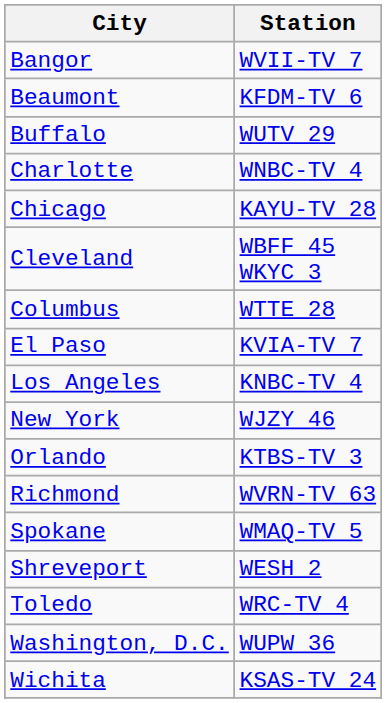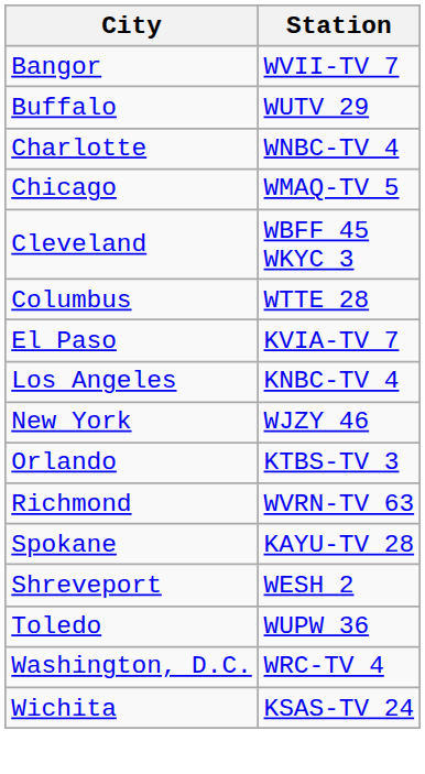 <table class="wikitable">
 <tr>
 <th>City</th>
 <th>Station</th>
 </tr>
 <tr>
 <td><a href='#'>Bangor</a></td>
 <td><a href='#'>WVII-TV 7</a></td>
-</tr>
-<tr>
-<td><a href='#'>Beaumont</a></td>
-<td><a href='#'>KFDM-TV 6</a></td>
 </tr>
 <tr>
 <td><a href='#'>Buffalo</a></td>
 <td><a href='#'>WUTV 29</a></td>
 </tr>
 <tr>
 <td><a href='#'>Charlotte</a></td>
 <td><a href='#'>WNBC-TV 4</a></td>
 </tr>
 <tr>
 <td><a href='#'>Chicago</a></td>
-<td><a href='#'>KAYU-TV 28</a></td>
+<td><a href='#'>WMAQ-TV 5</a></td>
 </tr>
 <tr>
 <td><a href='#'>Cleveland</a></td>
 <td><a href='#'>WBFF 45</a><br><a href='#'>WKYC 3</a></td>
 </tr>
 <tr>
 <td><a href='#'>Columbus</a></td>
 <td><a href='#'>WTTE 28</a></td>
 </tr>
 <tr>
 <td><a href='#'>El Paso</a></td>
 <td><a href='#'>KVIA-TV 7</a></td>
 </tr>
 <tr>
 <td><a href='#'>Los Angeles</a></td>
 <td><a href='#'>KNBC-TV 4</a></td>
 </tr>
 <tr>
 <td><a href='#'>New York</a></td>
 <td><a href='#'>WJZY 46</a></td>
 </tr>
 <tr>
 <td><a href='#'>Orlando</a></td>
 <td><a href='#'>KTBS-TV 3</a></td>
 </tr>
 <tr>
 <td><a href='#'>Richmond</a></td>
 <td><a href='#'>WVRN-TV 63</a></td>
 </tr>
 <tr>
 <td><a href='#'>Spokane</a></td>
-<td><a href='#'>WMAQ-TV 5</a></td>
+<td><a href='#'>KAYU-TV 28</a></td>
 </tr>
 <tr>
 <td><a href='#'>Shreveport</a></td>
 <td><a href='#'>WESH 2</a></td>
 </tr>
 <tr>
 <td><a href='#'>Toledo</a></td>
-<td><a href='#'>WRC-TV 4</a></td>
+<td><a href='#'>WUPW 36</a></td>
 </tr>
 <tr>
 <td><a href='#'>Washington, D.C.</a></td>
-<td><a href='#'>WUPW 36</a></td>
+<td><a href='#'>WRC-TV 4</a></td>
 </tr>
 <tr>
 <td><a href='#'>Wichita</a></td>
 <td><a href='#'>KSAS-TV 24</a></td>
 </tr>
 </table>
